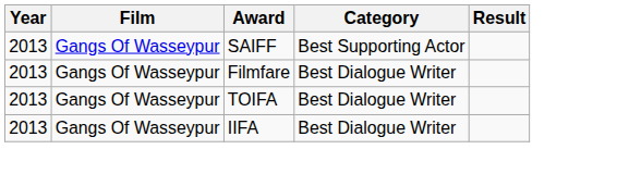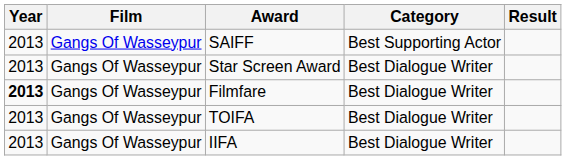 <table class="wikitable sortable">
 <tr>
 <th>Year</th>
 <th>Film</th>
 <th>Award</th>
 <th>Category</th>
 <th>Result</th>
 </tr>
 <tr>
 <td rowspan="1">2013</td>
 <td><a href='#'>Gangs Of Wasseypur</a></td>
 <td>SAIFF</td>
 <td>Best Supporting Actor</td>
 <td></td>
 </tr>
 <tr>
 <td rowspan="1">2013</td>
+<td>Gangs Of Wasseypur</td>
+<td>Star Screen Award</td>
+<td>Best Dialogue Writer</td>
+<td></td>
+</tr>
+<tr>
+<td rowspan="1"><strong>2013</strong></td>
 <td>Gangs Of Wasseypur</td>
 <td>Filmfare</td>
 <td>Best Dialogue Writer</td>
 <td></td>
 </tr>
 <tr>
 <td rowspan="1">2013</td>
 <td>Gangs Of Wasseypur</td>
 <td>TOIFA</td>
 <td>Best Dialogue Writer</td>
 <td></td>
 </tr>
 <tr>
 <td rowspan="1">2013</td>
 <td>Gangs Of Wasseypur</td>
 <td>IIFA</td>
 <td>Best Dialogue Writer</td>
 <td></td>
 </tr>
 </table>
